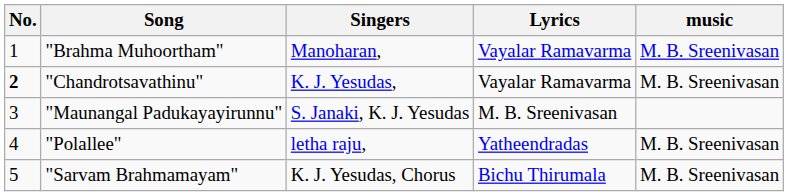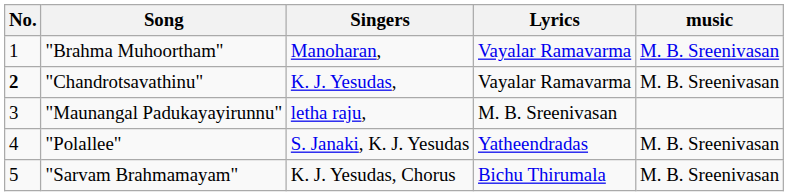 <table class="wikitable" style="font-size:95%;">
 <tr>
 <th>No.</th>
 <th>Song</th>
 <th>Singers</th>
 <th>Lyrics</th>
 <th>music</th>
 </tr>
 <tr>
 <td>1</td>
 <td>"Brahma Muhoortham"</td>
 <td><a href='#'>Manoharan</a>,</td>
 <td><a href='#'>Vayalar Ramavarma</a></td>
 <td><a href='#'>M. B. Sreenivasan</a></td>
 </tr>
 <tr>
 <td><strong>2</strong></td>
 <td>"Chandrotsavathinu"</td>
 <td><a href='#'>K. J. Yesudas</a>,</td>
 <td>Vayalar Ramavarma</td>
 <td>M. B. Sreenivasan</td>
 </tr>
 <tr>
 <td>3</td>
 <td>"Maunangal Padukayayirunnu"</td>
-<td><a href='#'>S. Janaki</a>, K. J. Yesudas</td>
+<td><a href='#'>letha raju</a>,</td>
 <td Vayalar Ramavarma>M. B. Sreenivasan</td>
 </tr>
 <tr>
 <td>4</td>
 <td>"Polallee"</td>
-<td><a href='#'>letha raju</a>,</td>
+<td><a href='#'>S. Janaki</a>, K. J. Yesudas</td>
 <td><a href='#'>Yatheendradas</a></td>
 <td>M. B. Sreenivasan</td>
 </tr>
 <tr>
 <td>5</td>
 <td>"Sarvam Brahmamayam"</td>
 <td>K. J. Yesudas, Chorus</td>
 <td><a href='#'>Bichu Thirumala</a></td>
 <td>M. B. Sreenivasan</td>
 </tr>
 </table>
